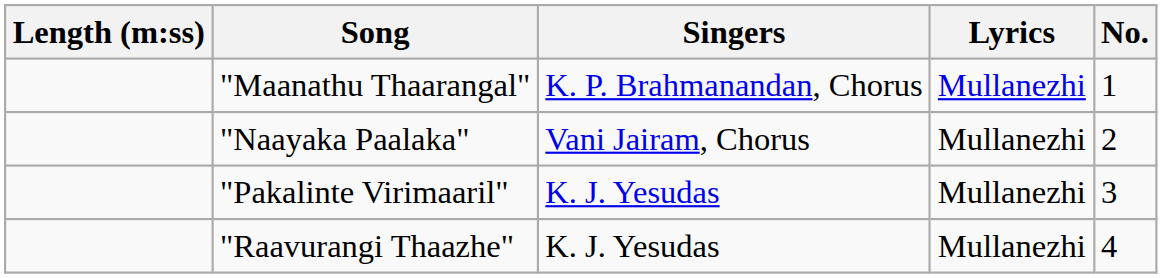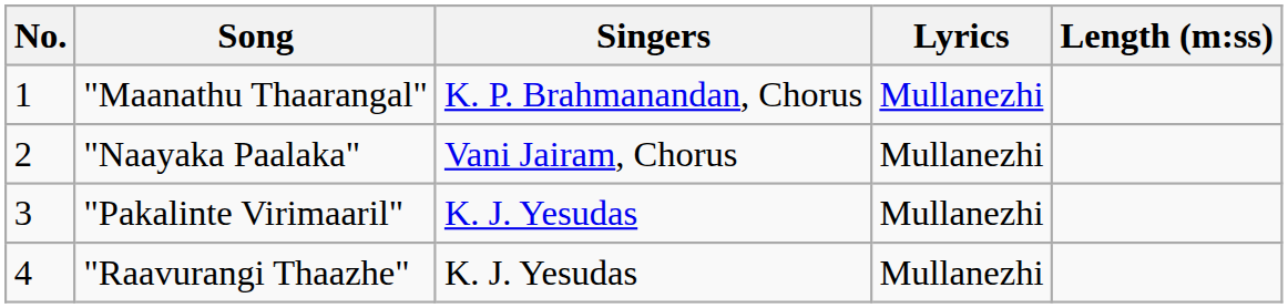 <table class="wikitable" style="font-size:95%;">
 <tr>
-<th>Length (m:ss)</th>
+<th>No.</th>
 <th>Song</th>
 <th>Singers</th>
 <th>Lyrics</th>
-<th>No.</th>
+<th>Length (m:ss)</th>
 </tr>
 <tr>
-<td></td>
+<td>1</td>
 <td>"Maanathu Thaarangal"</td>
 <td><a href='#'>K. P. Brahmanandan</a>, Chorus</td>
 <td><a href='#'>Mullanezhi</a></td>
-<td>1</td>
+<td></td>
 </tr>
 <tr>
-<td></td>
+<td>2</td>
 <td>"Naayaka Paalaka"</td>
 <td><a href='#'>Vani Jairam</a>, Chorus</td>
 <td>Mullanezhi</td>
-<td>2</td>
+<td></td>
 </tr>
 <tr>
-<td></td>
+<td>3</td>
 <td>"Pakalinte Virimaaril"</td>
 <td><a href='#'>K. J. Yesudas</a></td>
 <td>Mullanezhi</td>
-<td>3</td>
+<td></td>
 </tr>
 <tr>
-<td></td>
+<td>4</td>
 <td>"Raavurangi Thaazhe"</td>
 <td>K. J. Yesudas</td>
 <td>Mullanezhi</td>
-<td>4</td>
+<td></td>
 </tr>
 </table>
